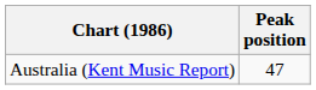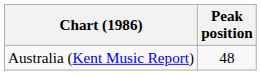 <table class="wikitable sortable">
 <tr>
 <th>Chart (1986)</th>
 <th>Peak<br>position</th>
 </tr>
 <tr>
 <td>Australia (<a href='#'>Kent Music Report</a>)</td>
-<td style="text-align:center;">47</td>
+<td style="text-align:center;">48</td>
 </tr>
 </table>
